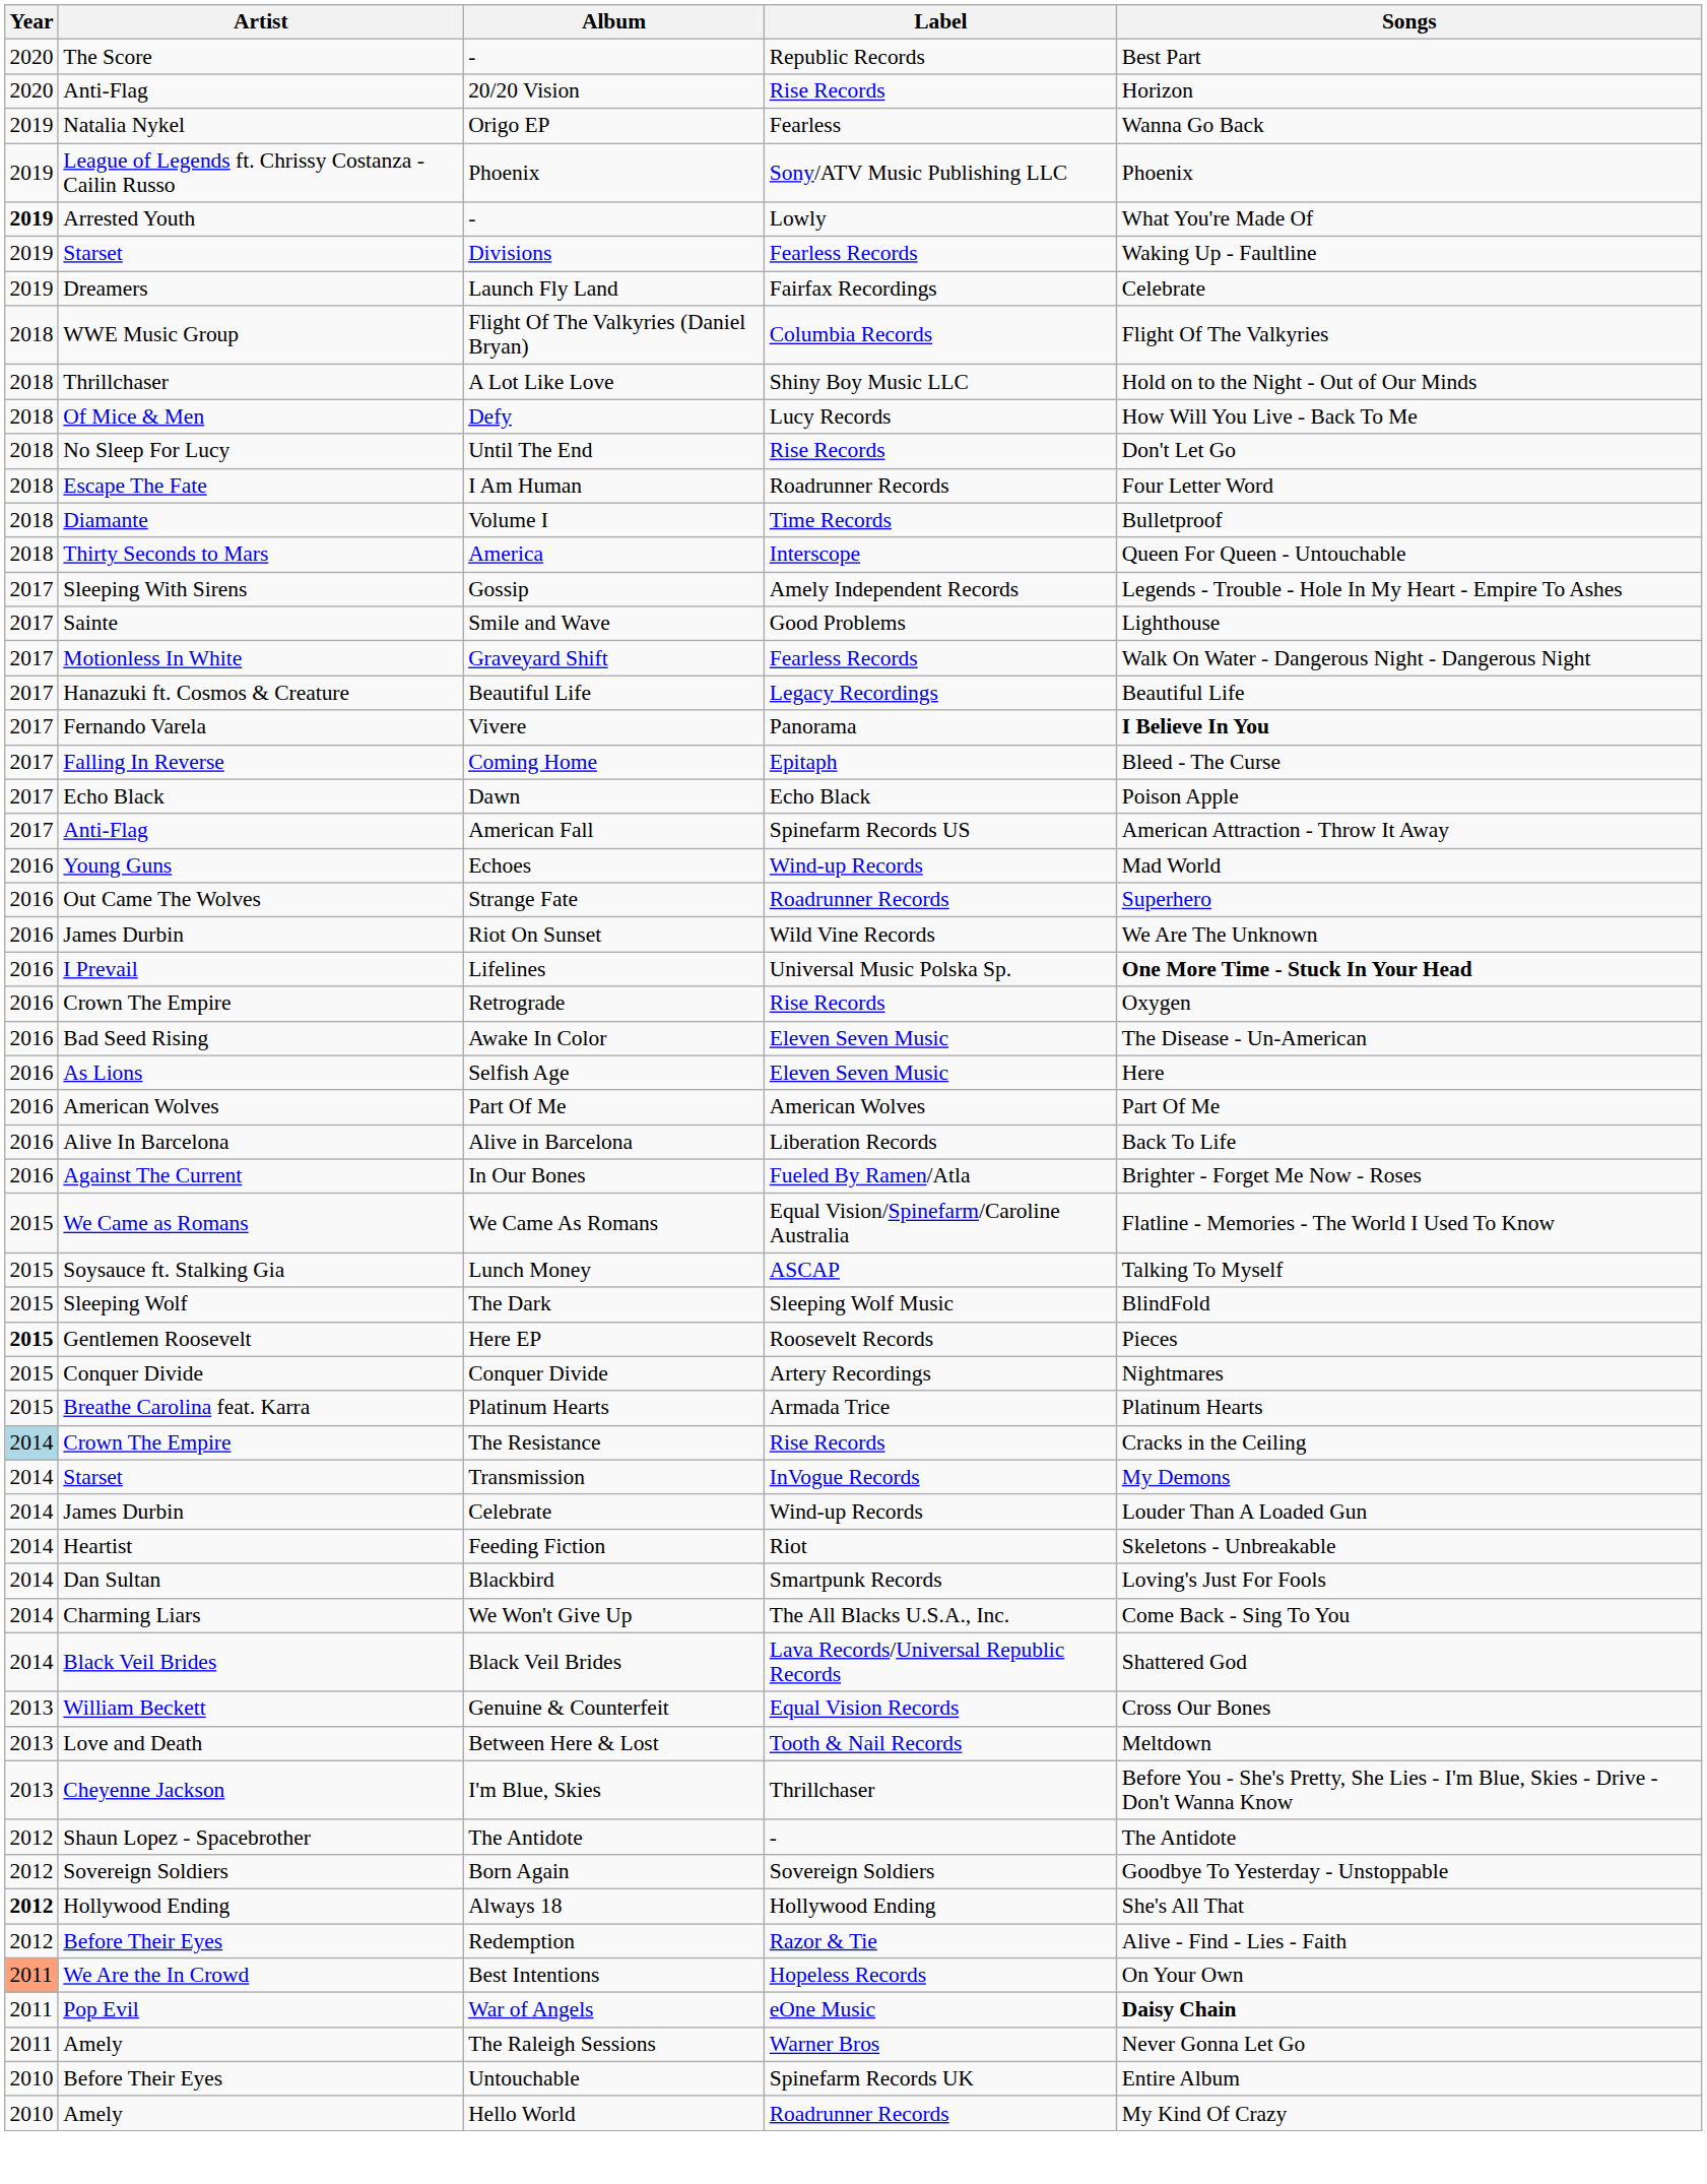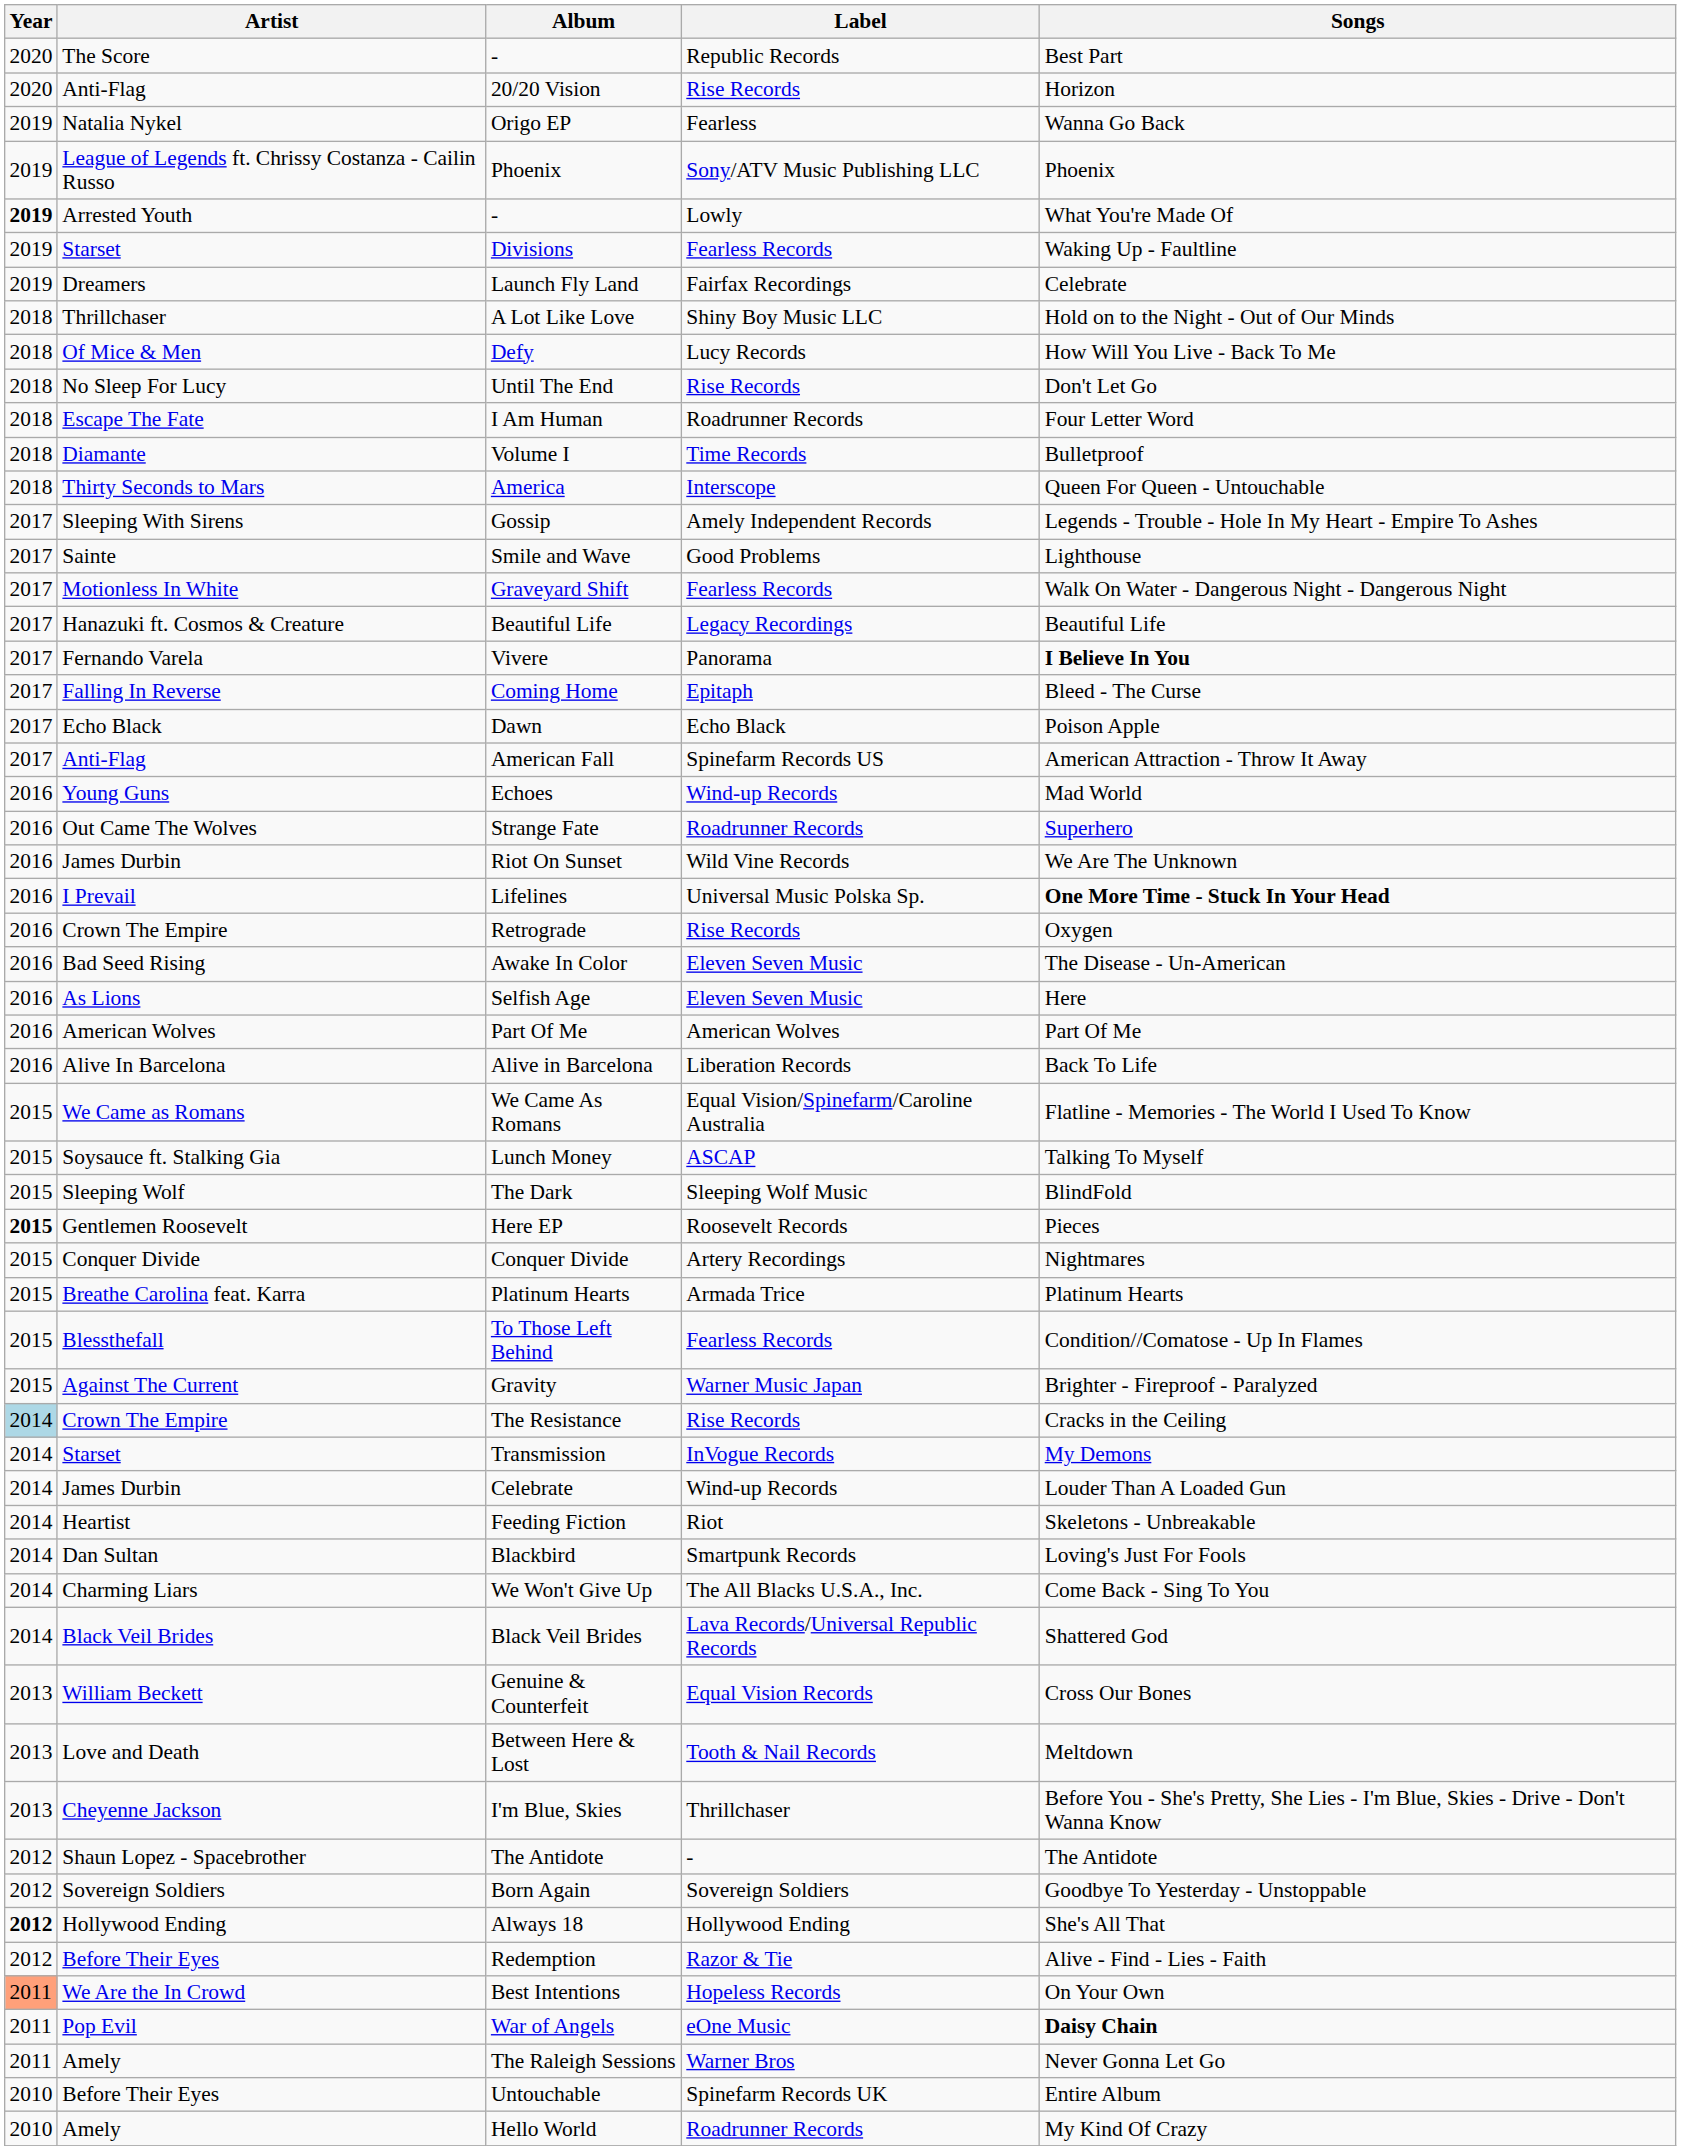 <table class="wikitable sortable">
 <tr>
 <th>Year</th>
 <th>Artist</th>
 <th>Album</th>
 <th>Label</th>
 <th>Songs</th>
 </tr>
 <tr>
 <td>2020</td>
 <td>The Score</td>
 <td>-</td>
 <td>Republic Records</td>
 <td>Best Part</td>
 </tr>
 <tr>
 <td>2020</td>
 <td>Anti-Flag</td>
 <td>20/20 Vision</td>
 <td><a href='#'>Rise Records</a></td>
 <td>Horizon</td>
 </tr>
 <tr>
 <td>2019</td>
 <td>Natalia Nykel</td>
 <td>Origo EP</td>
 <td>Fearless</td>
 <td>Wanna Go Back</td>
 </tr>
 <tr>
 <td>2019</td>
 <td><a href='#'>League of Legends</a> ft. Chrissy Costanza - Cailin Russo</td>
 <td>Phoenix</td>
 <td><a href='#'>Sony</a>/ATV Music Publishing LLC</td>
 <td>Phoenix</td>
 </tr>
 <tr>
 <td><strong>2019</strong></td>
 <td>Arrested Youth</td>
 <td>-</td>
 <td>Lowly</td>
 <td>What You're Made Of</td>
 </tr>
 <tr>
 <td>2019</td>
 <td><a href='#'>Starset</a></td>
 <td><a href='#'>Divisions</a></td>
 <td><a href='#'>Fearless Records</a></td>
 <td>Waking Up - Faultline</td>
 </tr>
 <tr>
 <td>2019</td>
 <td>Dreamers</td>
 <td>Launch Fly Land</td>
 <td>Fairfax Recordings</td>
 <td>Celebrate</td>
-</tr>
-<tr>
-<td>2018</td>
-<td>WWE Music Group</td>
-<td>Flight Of The Valkyries (Daniel Bryan)</td>
-<td><a href='#'>Columbia Records</a></td>
-<td>Flight Of The Valkyries</td>
 </tr>
 <tr>
 <td>2018</td>
 <td>Thrillchaser</td>
 <td>A Lot Like Love</td>
 <td>Shiny Boy Music LLC</td>
 <td>Hold on to the Night - Out of Our Minds</td>
 </tr>
 <tr>
 <td>2018</td>
 <td><a href='#'>Of Mice & Men</a></td>
 <td><a href='#'>Defy</a></td>
 <td>Lucy Records</td>
 <td>How Will You Live - Back To Me</td>
 </tr>
 <tr>
 <td>2018</td>
 <td>No Sleep For Lucy</td>
 <td>Until The End</td>
 <td><a href='#'>Rise Records</a></td>
 <td>Don't Let Go</td>
 </tr>
 <tr>
 <td>2018</td>
 <td><a href='#'>Escape The Fate</a></td>
 <td>I Am Human</td>
 <td>Roadrunner Records</td>
 <td>Four Letter Word</td>
 </tr>
 <tr>
 <td>2018</td>
 <td><a href='#'>Diamante</a></td>
 <td>Volume I</td>
 <td><a href='#'>Time Records</a></td>
 <td>Bulletproof</td>
 </tr>
 <tr>
 <td>2018</td>
 <td><a href='#'>Thirty Seconds to Mars</a></td>
 <td><a href='#'>America</a></td>
 <td><a href='#'>Interscope</a></td>
 <td>Queen For Queen - Untouchable</td>
 </tr>
 <tr>
 <td>2017</td>
 <td>Sleeping With Sirens</td>
 <td>Gossip</td>
 <td>Amely Independent Records</td>
 <td>Legends - Trouble - Hole In My Heart - Empire To Ashes</td>
 </tr>
 <tr>
 <td>2017</td>
 <td>Sainte</td>
 <td>Smile and Wave</td>
 <td>Good Problems</td>
 <td>Lighthouse</td>
 </tr>
 <tr>
 <td>2017</td>
 <td><a href='#'>Motionless In White</a></td>
 <td><a href='#'>Graveyard Shift</a></td>
 <td><a href='#'>Fearless Records</a></td>
 <td>Walk On Water - Dangerous Night - Dangerous Night</td>
 </tr>
 <tr>
 <td>2017</td>
 <td>Hanazuki ft. Cosmos & Creature</td>
 <td>Beautiful Life</td>
 <td><a href='#'>Legacy Recordings</a></td>
 <td>Beautiful Life</td>
 </tr>
 <tr>
 <td>2017</td>
 <td>Fernando Varela</td>
 <td>Vivere</td>
 <td>Panorama</td>
 <td><strong>I Believe In You</strong></td>
 </tr>
 <tr>
 <td>2017</td>
 <td><a href='#'>Falling In Reverse</a></td>
 <td><a href='#'>Coming Home</a></td>
 <td><a href='#'>Epitaph</a></td>
 <td>Bleed - The Curse</td>
 </tr>
 <tr>
 <td>2017</td>
 <td>Echo Black</td>
 <td>Dawn</td>
 <td>Echo Black</td>
 <td>Poison Apple</td>
 </tr>
 <tr>
 <td>2017</td>
 <td><a href='#'>Anti-Flag</a></td>
 <td>American Fall</td>
 <td>Spinefarm Records US</td>
 <td>American Attraction - Throw It Away</td>
 </tr>
 <tr>
 <td>2016</td>
 <td><a href='#'>Young Guns</a></td>
 <td>Echoes</td>
 <td><a href='#'>Wind-up Records</a></td>
 <td>Mad World</td>
 </tr>
 <tr>
 <td>2016</td>
 <td>Out Came The Wolves</td>
 <td>Strange Fate</td>
 <td><a href='#'>Roadrunner Records</a></td>
 <td><a href='#'>Superhero</a></td>
 </tr>
 <tr>
 <td>2016</td>
 <td>James Durbin</td>
 <td>Riot On Sunset</td>
 <td>Wild Vine Records</td>
 <td>We Are The Unknown</td>
 </tr>
 <tr>
 <td>2016</td>
 <td><a href='#'>I Prevail</a></td>
 <td>Lifelines</td>
 <td>Universal Music Polska Sp.</td>
 <td><strong>One More Time - Stuck In Your Head</strong></td>
 </tr>
 <tr>
 <td>2016</td>
 <td>Crown The Empire</td>
 <td>Retrograde</td>
 <td><a href='#'>Rise Records</a></td>
 <td>Oxygen</td>
 </tr>
 <tr>
 <td>2016</td>
 <td>Bad Seed Rising</td>
 <td>Awake In Color</td>
 <td><a href='#'>Eleven Seven Music</a></td>
 <td>The Disease - Un-American</td>
 </tr>
 <tr>
 <td>2016</td>
 <td><a href='#'>As Lions</a></td>
 <td>Selfish Age</td>
 <td><a href='#'>Eleven Seven Music</a></td>
 <td>Here</td>
 </tr>
 <tr>
 <td>2016</td>
 <td>American Wolves</td>
 <td>Part Of Me</td>
 <td>American Wolves</td>
 <td>Part Of Me</td>
 </tr>
 <tr>
 <td>2016</td>
 <td>Alive In Barcelona</td>
 <td>Alive in Barcelona</td>
 <td>Liberation Records</td>
 <td>Back To Life</td>
 </tr>
 <tr>
-<td>2016</td>
-<td><a href='#'>Against The Current</a></td>
-<td>In Our Bones</td>
-<td><a href='#'>Fueled By Ramen</a>/Atla</td>
-<td>Brighter - Forget Me Now - Roses</td>
-</tr>
-<tr>
 <td>2015</td>
 <td><a href='#'>We Came as Romans</a></td>
 <td>We Came As Romans</td>
 <td>Equal Vision/<a href='#'>Spinefarm</a>/Caroline Australia</td>
 <td>Flatline - Memories - The World I Used To Know</td>
 </tr>
 <tr>
 <td>2015</td>
 <td>Soysauce ft. Stalking Gia</td>
 <td>Lunch Money</td>
 <td><a href='#'>ASCAP</a></td>
 <td>Talking To Myself</td>
 </tr>
 <tr>
 <td>2015</td>
 <td>Sleeping Wolf</td>
 <td>The Dark</td>
 <td>Sleeping Wolf Music</td>
 <td>BlindFold</td>
 </tr>
 <tr>
 <td><strong>2015</strong></td>
 <td>Gentlemen Roosevelt</td>
 <td>Here EP</td>
 <td>Roosevelt Records</td>
 <td>Pieces</td>
 </tr>
 <tr>
 <td>2015</td>
 <td>Conquer Divide</td>
 <td>Conquer Divide</td>
 <td>Artery Recordings</td>
 <td>Nightmares</td>
 </tr>
 <tr>
 <td>2015</td>
 <td><a href='#'>Breathe Carolina</a> feat. Karra</td>
 <td>Platinum Hearts</td>
 <td>Armada Trice</td>
 <td>Platinum Hearts</td>
+</tr>
+<tr>
+<td>2015</td>
+<td><a href='#'>Blessthefall</a></td>
+<td><a href='#'>To Those Left Behind</a></td>
+<td><a href='#'>Fearless Records</a></td>
+<td>Condition//Comatose - Up In Flames</td>
+</tr>
+<tr>
+<td>2015</td>
+<td><a href='#'>Against The Current</a></td>
+<td>Gravity</td>
+<td><a href='#'>Warner Music Japan</a></td>
+<td>Brighter - Fireproof - Paralyzed</td>
 </tr>
 <tr>
 <td style="background: lightblue;">2014</td>
 <td><a href='#'>Crown The Empire</a></td>
 <td>The Resistance</td>
 <td><a href='#'>Rise Records</a></td>
 <td>Cracks in the Ceiling</td>
 </tr>
 <tr>
 <td>2014</td>
 <td><a href='#'>Starset</a></td>
 <td>Transmission</td>
 <td><a href='#'>InVogue Records</a></td>
 <td><a href='#'>My Demons</a></td>
 </tr>
 <tr>
 <td>2014</td>
 <td>James Durbin</td>
 <td>Celebrate</td>
 <td>Wind-up Records</td>
 <td>Louder Than A Loaded Gun</td>
 </tr>
 <tr>
 <td>2014</td>
 <td>Heartist</td>
 <td>Feeding Fiction</td>
 <td>Riot</td>
 <td>Skeletons - Unbreakable</td>
 </tr>
 <tr>
 <td>2014</td>
 <td>Dan Sultan</td>
 <td>Blackbird</td>
 <td>Smartpunk Records</td>
 <td>Loving's Just For Fools</td>
 </tr>
 <tr>
 <td>2014</td>
 <td>Charming Liars</td>
 <td>We Won't Give Up</td>
 <td>The All Blacks U.S.A., Inc.</td>
 <td>Come Back - Sing To You</td>
 </tr>
 <tr>
 <td>2014</td>
 <td><a href='#'>Black Veil Brides</a></td>
 <td>Black Veil Brides</td>
 <td><a href='#'>Lava Records</a>/<a href='#'>Universal Republic Records</a></td>
 <td>Shattered God</td>
 </tr>
 <tr>
 <td>2013</td>
 <td><a href='#'>William Beckett</a></td>
 <td>Genuine & Counterfeit</td>
 <td><a href='#'>Equal Vision Records</a></td>
 <td>Cross Our Bones</td>
 </tr>
 <tr>
 <td>2013</td>
 <td>Love and Death</td>
 <td>Between Here & Lost</td>
 <td><a href='#'>Tooth & Nail Records</a></td>
 <td>Meltdown</td>
 </tr>
 <tr>
 <td>2013</td>
 <td><a href='#'>Cheyenne Jackson</a></td>
 <td>I'm Blue, Skies</td>
 <td>Thrillchaser</td>
 <td>Before You - She's Pretty, She Lies - I'm Blue, Skies - Drive - Don't Wanna Know</td>
 </tr>
 <tr>
 <td>2012</td>
 <td>Shaun Lopez - Spacebrother</td>
 <td>The Antidote</td>
 <td>-</td>
 <td>The Antidote</td>
 </tr>
 <tr>
 <td>2012</td>
 <td>Sovereign Soldiers</td>
 <td>Born Again</td>
 <td>Sovereign Soldiers</td>
 <td>Goodbye To Yesterday - Unstoppable</td>
 </tr>
 <tr>
 <td><strong>2012</strong></td>
 <td>Hollywood Ending</td>
 <td>Always 18</td>
 <td>Hollywood Ending</td>
 <td>She's All That</td>
 </tr>
 <tr>
 <td>2012</td>
 <td><a href='#'>Before Their Eyes</a></td>
 <td>Redemption</td>
 <td><a href='#'>Razor & Tie</a></td>
 <td>Alive - Find - Lies - Faith</td>
 </tr>
 <tr>
 <td style="background: lightsalmon;">2011</td>
 <td><a href='#'>We Are the In Crowd</a></td>
 <td>Best Intentions</td>
 <td><a href='#'>Hopeless Records</a></td>
 <td>On Your Own</td>
 </tr>
 <tr>
 <td>2011</td>
 <td><a href='#'>Pop Evil</a></td>
 <td><a href='#'>War of Angels</a></td>
 <td><a href='#'>eOne Music</a></td>
 <td><strong>Daisy Chain</strong></td>
 </tr>
 <tr>
 <td>2011</td>
 <td>Amely</td>
 <td>The Raleigh Sessions</td>
 <td><a href='#'>Warner Bros</a></td>
 <td>Never Gonna Let Go</td>
 </tr>
 <tr>
 <td>2010</td>
 <td>Before Their Eyes</td>
 <td>Untouchable</td>
 <td>Spinefarm Records UK</td>
 <td>Entire Album</td>
 </tr>
 <tr>
 <td>2010</td>
 <td>Amely</td>
 <td>Hello World</td>
 <td><a href='#'>Roadrunner Records</a></td>
 <td>My Kind Of Crazy</td>
 </tr>
 <tr>
 </tr>
 </table>
